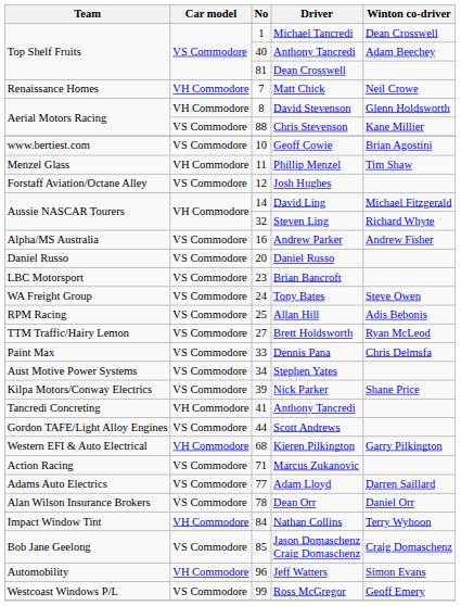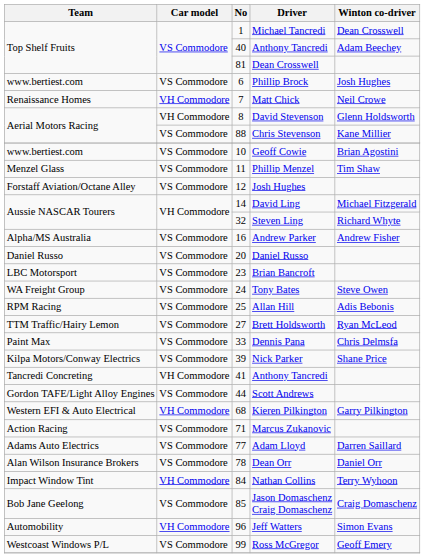 <table class="wikitable" style="font-size: 95%;">
 <tr>
 <th>Team</th>
 <th>Car model</th>
 <th>No</th>
 <th>Driver</th>
 <th>Winton co-driver</th>
 </tr>
 <tr>
 <td rowspan="3">Top Shelf Fruits</td>
 <td rowspan="3"><a href='#'>VS Commodore</a></td>
 <td align="center">1</td>
 <td> <a href='#'>Michael Tancredi</a></td>
 <td> <a href='#'>Dean Crosswell</a></td>
 </tr>
 <tr>
 <td align="center">40</td>
 <td> <a href='#'>Anthony Tancredi</a></td>
 <td> <a href='#'>Adam Beechey</a></td>
 </tr>
 <tr>
 <td align="center">81</td>
 <td> <a href='#'>Dean Crosswell</a></td>
 <td></td>
+</tr>
+<tr>
+<td>www.bertiest.com</td>
+<td>VS Commodore</td>
+<td align="center">6</td>
+<td> <a href='#'>Phillip Brock</a></td>
+<td> <a href='#'>Josh Hughes</a></td>
 </tr>
 <tr>
 <td>Renaissance Homes</td>
 <td><a href='#'>VH Commodore</a></td>
 <td align="center">7</td>
 <td> <a href='#'>Matt Chick</a></td>
 <td> <a href='#'>Neil Crowe</a></td>
 </tr>
 <tr>
 <td rowspan="2">Aerial Motors Racing</td>
 <td>VH Commodore</td>
 <td align="center">8</td>
 <td> <a href='#'>David Stevenson</a></td>
 <td> <a href='#'>Glenn Holdsworth</a></td>
 </tr>
 <tr>
 <td>VS Commodore</td>
 <td align="center">88</td>
 <td> <a href='#'>Chris Stevenson</a></td>
 <td> <a href='#'>Kane Millier</a></td>
 </tr>
 <tr>
 </tr>
 <tr>
 <td>www.bertiest.com</td>
 <td>VS Commodore</td>
 <td align="center">10</td>
 <td> <a href='#'>Geoff Cowie</a></td>
 <td> <a href='#'>Brian Agostini</a></td>
 </tr>
 <tr>
 <td>Menzel Glass</td>
-<td>VH Commodore</td>
+<td>VS Commodore</td>
 <td align="center">11</td>
 <td> <a href='#'>Phillip Menzel</a></td>
 <td> <a href='#'>Tim Shaw</a></td>
 </tr>
 <tr>
 <td>Forstaff Aviation/Octane Alley</td>
 <td>VS Commodore</td>
 <td align="center">12</td>
 <td> <a href='#'>Josh Hughes</a></td>
 <td></td>
 </tr>
 <tr>
 <td rowspan="2">Aussie NASCAR Tourers</td>
 <td rowspan="2">VH Commodore</td>
 <td align="center">14</td>
 <td> <a href='#'>David Ling</a></td>
 <td> <a href='#'>Michael Fitzgerald</a></td>
 </tr>
 <tr>
 <td align="center">32</td>
 <td> <a href='#'>Steven Ling</a></td>
 <td> <a href='#'>Richard Whyte</a></td>
 </tr>
 <tr>
 <td>Alpha/MS Australia</td>
 <td>VS Commodore</td>
 <td align="center">16</td>
 <td> <a href='#'>Andrew Parker</a></td>
 <td> <a href='#'>Andrew Fisher</a></td>
 </tr>
 <tr>
 <td>Daniel Russo</td>
 <td>VS Commodore</td>
 <td align="center">20</td>
 <td> <a href='#'>Daniel Russo</a></td>
 <td></td>
 </tr>
 <tr>
 <td>LBC Motorsport</td>
 <td>VS Commodore</td>
 <td align="center">23</td>
 <td> <a href='#'>Brian Bancroft</a></td>
 <td></td>
 </tr>
 <tr>
 <td>WA Freight Group</td>
 <td>VS Commodore</td>
 <td align="center">24</td>
 <td> <a href='#'>Tony Bates</a></td>
 <td> <a href='#'>Steve Owen</a></td>
 </tr>
 <tr>
 <td>RPM Racing</td>
 <td>VS Commodore</td>
 <td align="center">25</td>
 <td> <a href='#'>Allan Hill</a></td>
 <td> <a href='#'>Adis Bebonis</a></td>
 </tr>
 <tr>
 <td>TTM Traffic/Hairy Lemon</td>
 <td>VS Commodore</td>
 <td align="center">27</td>
 <td> <a href='#'>Brett Holdsworth</a></td>
 <td> <a href='#'>Ryan McLeod</a></td>
 </tr>
 <tr>
 <td>Paint Max</td>
 <td>VS Commodore</td>
 <td align="center">33</td>
 <td> <a href='#'>Dennis Pana</a></td>
 <td> <a href='#'>Chris Delmsfa</a></td>
-</tr>
-<tr>
-<td>Aust Motive Power Systems</td>
-<td>VS Commodore</td>
-<td align="center">34</td>
-<td> <a href='#'>Stephen Yates</a></td>
-<td></td>
 </tr>
 <tr>
 <td>Kilpa Motors/Conway Electrics</td>
 <td>VS Commodore</td>
 <td align="center">39</td>
 <td> <a href='#'>Nick Parker</a></td>
 <td> <a href='#'>Shane Price</a></td>
 </tr>
 <tr>
 <td>Tancredi Concreting</td>
 <td>VH Commodore</td>
 <td align="center">41</td>
 <td> <a href='#'>Anthony Tancredi</a></td>
 <td></td>
 </tr>
 <tr>
 <td>Gordon TAFE/Light Alloy Engines</td>
 <td>VS Commodore</td>
 <td align="center">44</td>
 <td> <a href='#'>Scott Andrews</a></td>
 <td></td>
 </tr>
 <tr>
 <td>Western EFI & Auto Electrical</td>
 <td><a href='#'>VH Commodore</a></td>
 <td align="center">68</td>
 <td> <a href='#'>Kieren Pilkington</a></td>
 <td> <a href='#'>Garry Pilkington</a></td>
 </tr>
 <tr>
 <td>Action Racing</td>
 <td>VS Commodore</td>
 <td align="center">71</td>
 <td> <a href='#'>Marcus Zukanovic</a></td>
 <td></td>
 </tr>
 <tr>
 <td>Adams Auto Electrics</td>
 <td>VS Commodore</td>
 <td align="center">77</td>
 <td> <a href='#'>Adam Lloyd</a></td>
 <td> <a href='#'>Darren Saillard</a></td>
 </tr>
 <tr>
 <td>Alan Wilson Insurance Brokers</td>
 <td>VS Commodore</td>
 <td align="center">78</td>
 <td> <a href='#'>Dean Orr</a></td>
 <td> <a href='#'>Daniel Orr</a></td>
 </tr>
 <tr>
 <td>Impact Window Tint</td>
 <td><a href='#'>VH Commodore</a></td>
 <td align="center">84</td>
 <td> <a href='#'>Nathan Collins</a></td>
 <td> <a href='#'>Terry Wyhoon</a></td>
 </tr>
 <tr>
 <td>Bob Jane Geelong</td>
 <td>VS Commodore</td>
 <td align="center">85</td>
 <td> <a href='#'>Jason Domaschenz</a><br> <a href='#'>Craig Domaschenz</a></td>
 <td> <a href='#'>Craig Domaschenz</a></td>
 </tr>
 <tr>
 <td>Automobility</td>
 <td><a href='#'>VH Commodore</a></td>
 <td align="center">96</td>
 <td> <a href='#'>Jeff Watters</a></td>
 <td> <a href='#'>Simon Evans</a></td>
 </tr>
 <tr>
 <td>Westcoast Windows P/L</td>
 <td>VS Commodore</td>
 <td align="center">99</td>
 <td> <a href='#'>Ross McGregor</a></td>
 <td> <a href='#'>Geoff Emery</a></td>
 </tr>
 <tr>
 </tr>
 </table>
